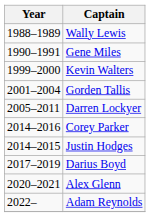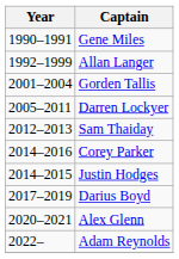 <table class="wikitable" align=left>
 <tr>
 <th>Year</th>
 <th>Captain</th>
 </tr>
 <tr>
-<td>1988–1989</td>
-<td><a href='#'>Wally Lewis</a></td>
-</tr>
-<tr>
 <td>1990–1991</td>
 <td><a href='#'>Gene Miles</a></td>
 </tr>
 <tr>
-<td>1999–2000</td>
-<td><a href='#'>Kevin Walters</a></td>
+<td>1992–1999</td>
+<td><a href='#'>Allan Langer</a></td>
 </tr>
 <tr>
 <td>2001–2004</td>
 <td><a href='#'>Gorden Tallis</a></td>
 </tr>
 <tr>
 <td>2005–2011</td>
 <td><a href='#'>Darren Lockyer</a></td>
+</tr>
+<tr>
+<td>2012–2013</td>
+<td><a href='#'>Sam Thaiday</a></td>
 </tr>
 <tr>
 <td>2014–2016</td>
 <td><a href='#'>Corey Parker</a></td>
 </tr>
 <tr>
 <td>2014–2015</td>
 <td><a href='#'>Justin Hodges</a></td>
 </tr>
 <tr>
 <td>2017–2019</td>
 <td><a href='#'>Darius Boyd</a></td>
 </tr>
 <tr>
 <td>2020–2021</td>
 <td><a href='#'>Alex Glenn</a></td>
 </tr>
 <tr>
 <td>2022–</td>
 <td><a href='#'>Adam Reynolds</a></td>
 </tr>
 <tr>
 </tr>
 </table>
